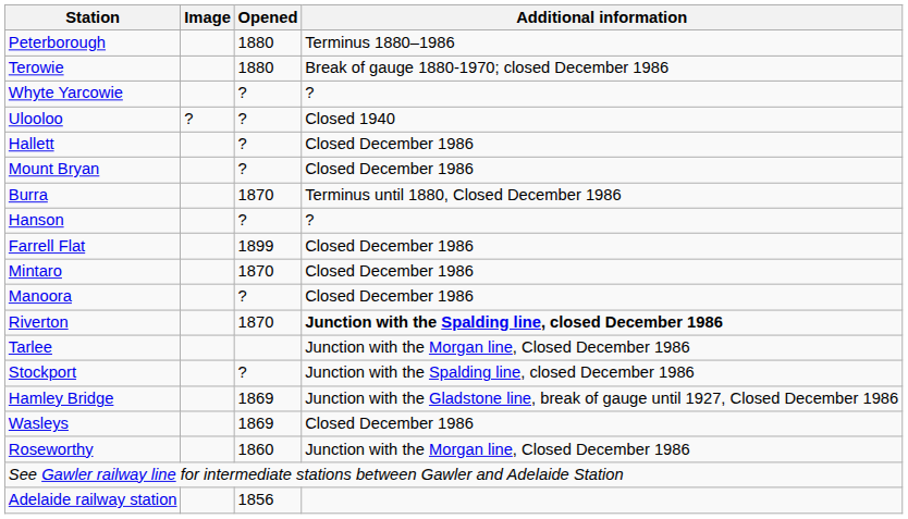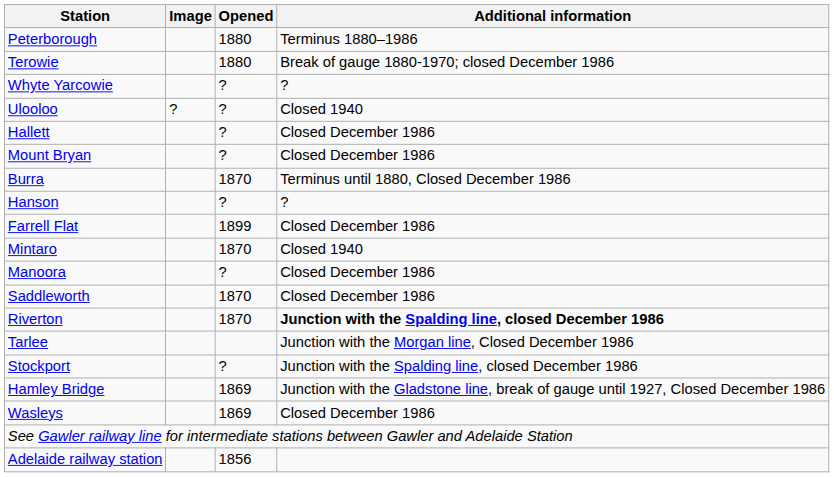 <table class="wikitable sortable" border="2">
 <tr>
 <th>Station</th>
 <th>Image</th>
 <th>Opened</th>
 <th>Additional information</th>
 </tr>
 <tr>
 <td><a href='#'>Peterborough</a></td>
 <td></td>
 <td>1880</td>
 <td>Terminus 1880–1986</td>
 </tr>
 <tr>
 <td><a href='#'>Terowie</a></td>
 <td></td>
 <td>1880</td>
 <td>Break of gauge 1880-1970; closed December 1986</td>
 </tr>
 <tr>
 <td><a href='#'>Whyte Yarcowie</a></td>
 <td></td>
 <td>?</td>
 <td>?</td>
 </tr>
 <tr>
 <td><a href='#'>Ulooloo</a></td>
 <td>?</td>
 <td>?</td>
 <td>Closed 1940</td>
 </tr>
 <tr>
 <td><a href='#'>Hallett</a></td>
 <td></td>
 <td>?</td>
 <td>Closed December 1986</td>
 </tr>
 <tr>
 <td><a href='#'>Mount Bryan</a></td>
 <td></td>
 <td>?</td>
 <td>Closed December 1986</td>
 </tr>
 <tr>
 <td><a href='#'>Burra</a></td>
 <td></td>
 <td>1870</td>
 <td>Terminus until 1880, Closed December 1986</td>
 </tr>
 <tr>
 <td><a href='#'>Hanson</a></td>
 <td></td>
 <td>?</td>
 <td>?</td>
 </tr>
 <tr>
 <td><a href='#'>Farrell Flat</a></td>
 <td></td>
 <td>1899</td>
 <td>Closed December 1986</td>
 </tr>
 <tr>
 <td><a href='#'>Mintaro</a></td>
 <td></td>
 <td>1870</td>
-<td>Closed December 1986</td>
+<td>Closed 1940</td>
 </tr>
 <tr>
 <td><a href='#'>Manoora</a></td>
 <td></td>
 <td>?</td>
+<td>Closed December 1986</td>
+</tr>
+<tr>
+<td><a href='#'>Saddleworth</a></td>
+<td></td>
+<td>1870</td>
 <td>Closed December 1986</td>
 </tr>
 <tr>
 <td><a href='#'>Riverton</a></td>
 <td></td>
 <td>1870</td>
 <td><strong>Junction with the <a href='#'>Spalding line</a>, closed December 1986</strong></td>
 </tr>
 <tr>
 <td><a href='#'>Tarlee</a></td>
 <td></td>
 <td></td>
 <td>Junction with the <a href='#'>Morgan line</a>, Closed December 1986</td>
 </tr>
 <tr>
 <td><a href='#'>Stockport</a></td>
 <td></td>
 <td>?</td>
 <td>Junction with the <a href='#'>Spalding line</a>, closed December 1986</td>
 </tr>
 <tr>
 <td><a href='#'>Hamley Bridge</a></td>
 <td></td>
 <td>1869</td>
 <td>Junction with the <a href='#'>Gladstone line</a>, break of gauge until 1927, Closed December 1986</td>
 </tr>
 <tr>
 <td><a href='#'>Wasleys</a></td>
 <td></td>
 <td>1869</td>
 <td>Closed December 1986</td>
 </tr>
 <tr>
-<td><a href='#'>Roseworthy</a></td>
-<td></td>
-<td>1860</td>
-<td>Junction with the <a href='#'>Morgan line</a>, Closed December 1986</td>
-</tr>
-<tr>
 <td colspan="4"><em>See <a href='#'>Gawler railway line</a> for intermediate stations between Gawler and Adelaide Station</em></td>
 </tr>
 <tr>
 <td><a href='#'>Adelaide railway station</a></td>
 <td></td>
 <td>1856</td>
 </tr>
 </table>
